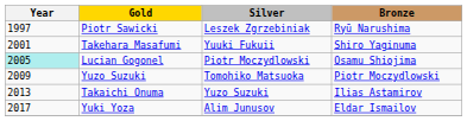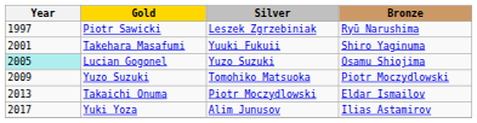 <table class="wikitable">
 <tr align=center>
 <th width="120">Year</th>
 <td width="200" bgcolor="gold"><strong>Gold</strong></td>
 <td width="200" bgcolor="silver"><strong>Silver</strong></td>
 <td width="200" bgcolor="CC9966"><strong>Bronze</strong></td>
 </tr>
 <tr>
 <td>1997</td>
 <td> <a href='#'>Piotr Sawicki</a></td>
 <td> <a href='#'>Leszek Zgrzebiniak</a></td>
 <td> <a href='#'>Ryū Narushima</a></td>
 </tr>
 <tr>
 <td>2001</td>
 <td> <a href='#'>Takehara Masafumi</a></td>
 <td> <a href='#'>Yuuki Fukuii</a></td>
 <td> <a href='#'>Shiro Yaginuma</a></td>
 </tr>
 <tr>
 <td style="background: paleturquoise;">2005</td>
 <td> <a href='#'>Lucian Gogonel</a></td>
-<td> <a href='#'>Piotr Moczydlowski</a></td>
+<td> <a href='#'>Yuzo Suzuki</a></td>
 <td> <a href='#'>Osamu Shiojima</a></td>
 </tr>
 <tr>
 <td>2009</td>
 <td> <a href='#'>Yuzo Suzuki</a></td>
 <td> <a href='#'>Tomohiko Matsuoka</a></td>
 <td> <a href='#'>Piotr Moczydlowski</a></td>
 </tr>
 <tr>
 <td>2013</td>
 <td> <a href='#'>Takaichi Onuma</a></td>
-<td> <a href='#'>Yuzo Suzuki</a></td>
-<td><a href='#'>Ilias Astamirov</a></td>
+<td> <a href='#'>Piotr Moczydlowski</a></td>
+<td> <a href='#'>Eldar Ismailov</a></td>
 </tr>
 <tr>
 <td>2017</td>
 <td> <a href='#'>Yuki Yoza</a></td>
 <td> <a href='#'>Alim Junusov</a></td>
-<td> <a href='#'>Eldar Ismailov</a></td>
+<td><a href='#'>Ilias Astamirov</a></td>
 </tr>
 <tr>
 </tr>
 </table>
